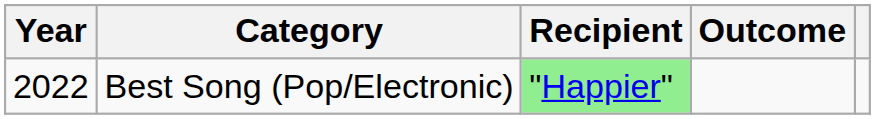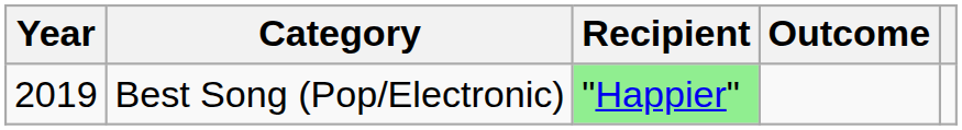 <table class="wikitable sortable">
 <tr>
 <th>Year</th>
 <th>Category</th>
 <th>Recipient</th>
 <th>Outcome</th>
 <th></th>
 </tr>
 <tr>
-<td>2022</td>
+<td>2019</td>
 <td>Best Song (Pop/Electronic)</td>
 <td style="background: lightgreen;">"<a href='#'>Happier</a>"</td>
 <td></td>
 <td></td>
 </tr>
 </table>
